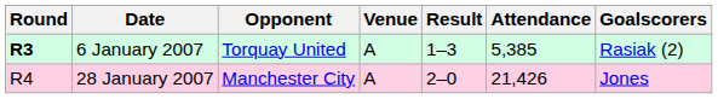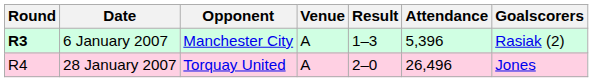 <table class="wikitable">
 <tr>
 <th>Round</th>
 <th>Date</th>
 <th>Opponent</th>
 <th>Venue</th>
 <th>Result</th>
 <th>Attendance</th>
 <th>Goalscorers</th>
 </tr>
 <tr style="background-color: #d0ffe3;">
 <td><strong>R3</strong></td>
 <td>6 January 2007</td>
-<td><a href='#'>Torquay United</a></td>
+<td><a href='#'>Manchester City</a></td>
 <td>A</td>
 <td>1–3</td>
-<td>5,385</td>
+<td>5,396</td>
 <td><a href='#'>Rasiak</a> (2)</td>
 </tr>
 <tr style="background-color: #ffd0e3;">
 <td>R4</td>
 <td>28 January 2007</td>
-<td><a href='#'>Manchester City</a></td>
+<td><a href='#'>Torquay United</a></td>
 <td>A</td>
 <td>2–0</td>
-<td>21,426</td>
+<td>26,496</td>
 <td><a href='#'>Jones</a></td>
 </tr>
 </table>
